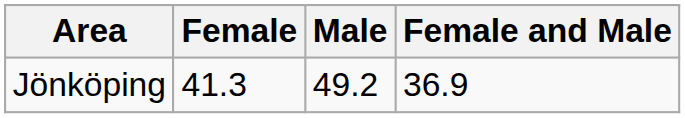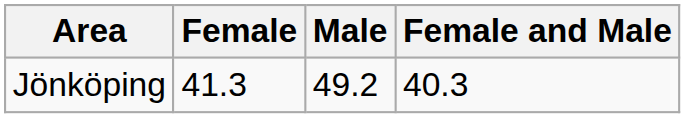 <table class="wikitable">
 <tr>
 <th>Area</th>
 <th>Female</th>
 <th>Male</th>
 <th>Female and Male</th>
 </tr>
 <tr>
 <td>Jönköping</td>
 <td>41.3</td>
 <td>49.2</td>
-<td>36.9</td>
+<td>40.3</td>
 </tr>
 </table>
